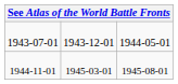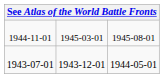 <table class="wikitable">
 <tr>
 <th colspan=3><a href='#'>See <em>Atlas of the World Battle Fronts</em></a></th>
+</tr>
+<tr style="font-size:92%; text-align:center;">
+<td><br>1944-11-01</td>
+<td><br>1945-03-01</td>
+<td><br>1945-08-01</td>
 </tr>
 <tr>
 <td><br>1943-07-01</td>
 <td><br>1943-12-01</td>
 <td><br>1944-05-01</td>
 </tr>
-<tr style="font-size:92%; text-align:center;">
-<td><br>1944-11-01</td>
-<td><br>1945-03-01</td>
-<td><br>1945-08-01</td>
-</tr>
 </table>
